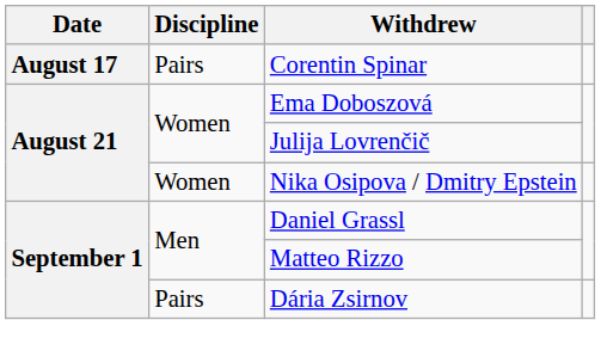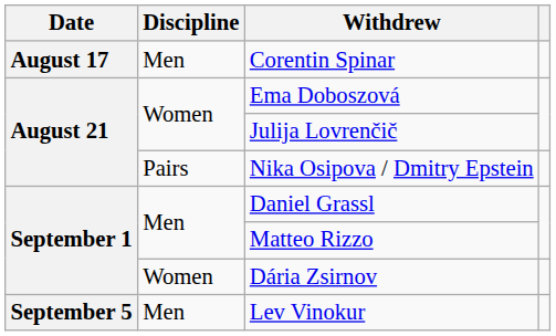 <table class="wikitable unsortable">
 <tr>
 <th scope="col">Date</th>
 <th scope="col">Discipline</th>
 <th scope="col">Withdrew</th>
 <th scope="col"></th>
 </tr>
 <tr>
 <th scope="row" style="text-align:left">August 17</th>
-<td>Pairs</td>
+<td>Men</td>
 <td> <a href='#'>Corentin Spinar</a></td>
 <td></td>
 </tr>
 <tr>
 <th scope="row" style="text-align:left" rowspan=3>August 21</th>
 <td rowspan=2>Women</td>
 <td> <a href='#'>Ema Doboszová</a></td>
 <td rowspan=2></td>
 </tr>
 <tr>
 <td> <a href='#'>Julija Lovrenčič</a></td>
 </tr>
 <tr>
-<td>Women</td>
+<td>Pairs</td>
 <td> <a href='#'>Nika Osipova</a> / <a href='#'>Dmitry Epstein</a></td>
 <td></td>
 </tr>
 <tr>
 <th scope="row" style="text-align:left" rowspan=3>September 1</th>
 <td rowspan=2>Men</td>
 <td> <a href='#'>Daniel Grassl</a></td>
 <td rowspan=2></td>
 </tr>
 <tr>
 <td> <a href='#'>Matteo Rizzo</a></td>
 </tr>
 <tr>
-<td>Pairs</td>
+<td>Women</td>
 <td> <a href='#'>Dária Zsirnov</a></td>
 <td></td>
 </tr>
+<tr>
+<th scope="row" style="text-align:left">September 5</th>
+<td>Men</td>
+<td> <a href='#'>Lev Vinokur</a></td>
+<td></td>
+</tr>
 </table>
